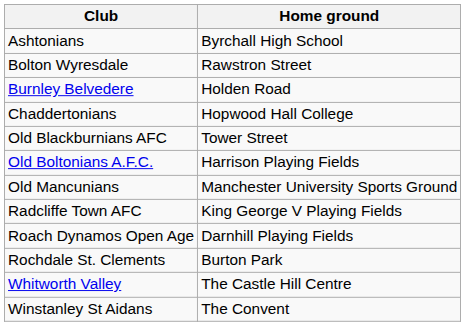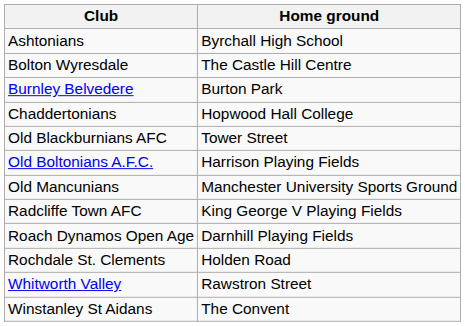 <table class="wikitable">
 <tr>
 <th>Club</th>
 <th>Home ground</th>
 </tr>
 <tr>
 <td>Ashtonians</td>
 <td>Byrchall High School</td>
 </tr>
 <tr>
 <td>Bolton Wyresdale</td>
-<td>Rawstron Street</td>
+<td>The Castle Hill Centre</td>
 </tr>
 <tr>
 <td><a href='#'>Burnley Belvedere</a></td>
-<td>Holden Road</td>
+<td>Burton Park</td>
 </tr>
 <tr>
 <td>Chaddertonians</td>
 <td>Hopwood Hall College</td>
 </tr>
 <tr>
 <td>Old Blackburnians AFC</td>
 <td>Tower Street</td>
 </tr>
 <tr>
 <td><a href='#'>Old Boltonians A.F.C.</a></td>
 <td>Harrison Playing Fields</td>
 </tr>
 <tr>
 <td>Old Mancunians</td>
 <td>Manchester University Sports Ground</td>
 </tr>
 <tr>
 <td>Radcliffe Town AFC</td>
 <td>King George V Playing Fields</td>
 </tr>
 <tr>
 <td>Roach Dynamos Open Age</td>
 <td>Darnhill Playing Fields</td>
 </tr>
 <tr>
 <td>Rochdale St. Clements</td>
-<td>Burton Park</td>
+<td>Holden Road</td>
 </tr>
 <tr>
 <td><a href='#'>Whitworth Valley</a></td>
-<td>The Castle Hill Centre</td>
+<td>Rawstron Street</td>
 </tr>
 <tr>
 <td>Winstanley St Aidans</td>
 <td>The Convent</td>
 </tr>
 </table>
